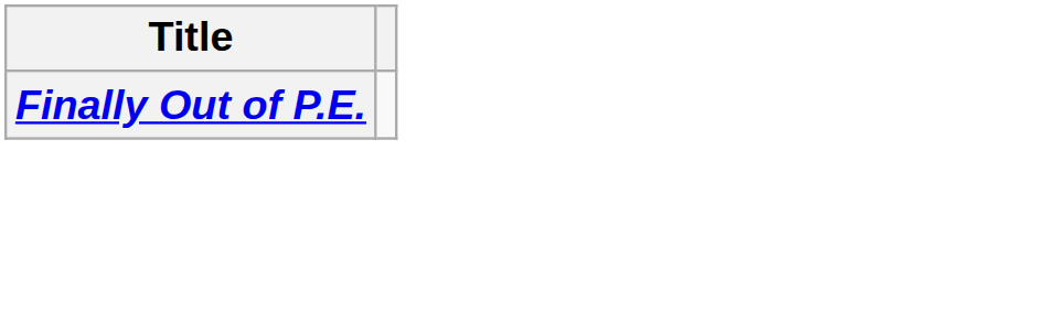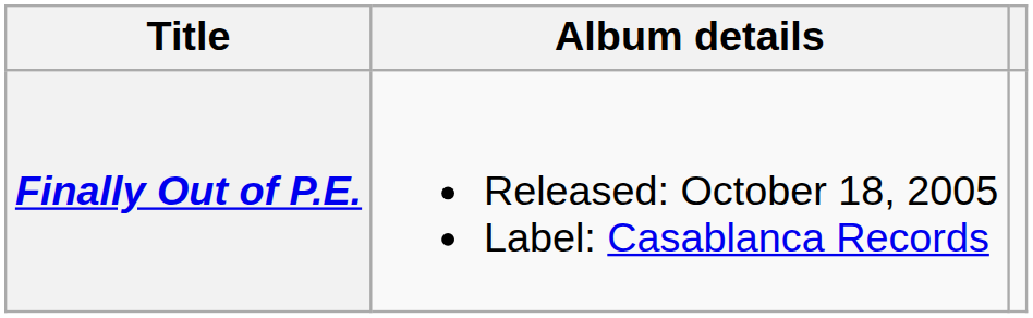 <table class="wikitable plainrowheaders unsortable" style="text-align: margin;">
 <tr>
 <th scope="col">Title</th>
+<th scope="col">Album details</th>
 <th scope="col"></th>
 </tr>
 <tr>
 <th scope="row"><em><a href='#'>Finally Out of P.E.</a></em></th>
+<td><br><ul><li>Released: October 18, 2005</li><li>Label: <a href='#'>Casablanca Records</a></li></ul></td>
 <td style="text-align:center;"></td>
 </tr>
 </table>
